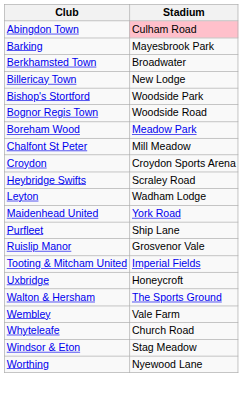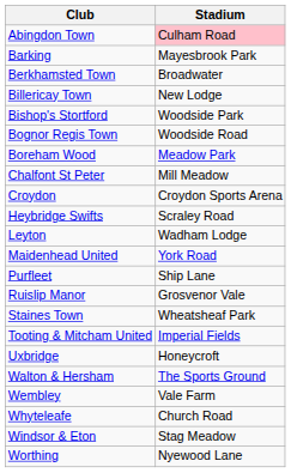 <table class="wikitable sortable">
 <tr>
 <th>Club</th>
 <th>Stadium</th>
 </tr>
 <tr>
 <td><a href='#'>Abingdon Town</a></td>
 <td style="background: pink;">Culham Road</td>
 </tr>
 <tr>
 <td><a href='#'>Barking</a></td>
 <td>Mayesbrook Park</td>
 </tr>
 <tr>
 <td><a href='#'>Berkhamsted Town</a></td>
 <td>Broadwater</td>
 </tr>
 <tr>
 <td><a href='#'>Billericay Town</a></td>
 <td>New Lodge</td>
 </tr>
 <tr>
 <td><a href='#'>Bishop's Stortford</a></td>
 <td>Woodside Park</td>
 </tr>
 <tr>
 <td><a href='#'>Bognor Regis Town</a></td>
 <td>Woodside Road</td>
 </tr>
 <tr>
 <td><a href='#'>Boreham Wood</a></td>
 <td><a href='#'>Meadow Park</a></td>
 </tr>
 <tr>
 <td><a href='#'>Chalfont St Peter</a></td>
 <td>Mill Meadow</td>
 </tr>
 <tr>
 <td><a href='#'>Croydon</a></td>
 <td>Croydon Sports Arena</td>
 </tr>
 <tr>
 <td><a href='#'>Heybridge Swifts</a></td>
 <td>Scraley Road</td>
 </tr>
 <tr>
 <td><a href='#'>Leyton</a></td>
 <td>Wadham Lodge</td>
 </tr>
 <tr>
 <td><a href='#'>Maidenhead United</a></td>
 <td><a href='#'>York Road</a></td>
 </tr>
 <tr>
 <td><a href='#'>Purfleet</a></td>
 <td>Ship Lane</td>
 </tr>
 <tr>
 <td><a href='#'>Ruislip Manor</a></td>
 <td>Grosvenor Vale</td>
 </tr>
 <tr>
+<td><a href='#'>Staines Town</a></td>
+<td>Wheatsheaf Park</td>
+</tr>
+<tr>
 <td><a href='#'>Tooting & Mitcham United</a></td>
 <td><a href='#'>Imperial Fields</a></td>
 </tr>
 <tr>
 <td><a href='#'>Uxbridge</a></td>
 <td>Honeycroft</td>
 </tr>
 <tr>
 <td><a href='#'>Walton & Hersham</a></td>
 <td><a href='#'>The Sports Ground</a></td>
 </tr>
 <tr>
 <td><a href='#'>Wembley</a></td>
 <td>Vale Farm</td>
 </tr>
 <tr>
 <td><a href='#'>Whyteleafe</a></td>
 <td>Church Road</td>
 </tr>
 <tr>
 <td><a href='#'>Windsor & Eton</a></td>
 <td>Stag Meadow</td>
 </tr>
 <tr>
 <td><a href='#'>Worthing</a></td>
 <td>Nyewood Lane</td>
 </tr>
 </table>
